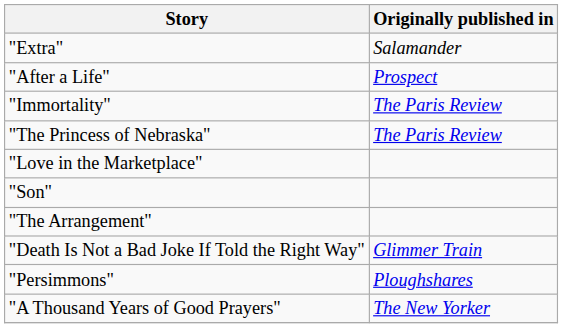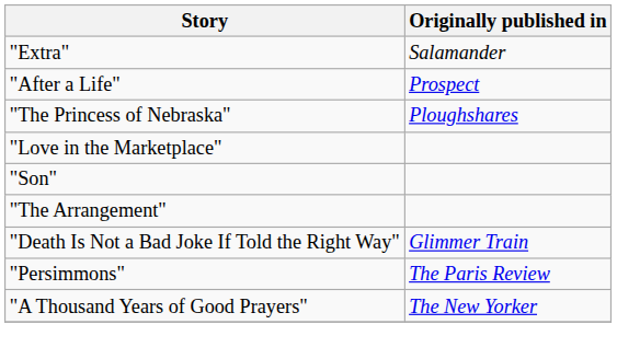 <table class="wikitable">
 <tr>
 <th><strong>Story</strong></th>
 <th><strong>Originally published in</strong></th>
 </tr>
 <tr>
 <td>"Extra"</td>
 <td><em>Salamander</em></td>
 </tr>
 <tr>
 <td>"After a Life"</td>
 <td><em><a href='#'>Prospect</a></em></td>
 </tr>
 <tr>
-<td>"Immortality"</td>
-<td><em><a href='#'>The Paris Review</a></em></td>
-</tr>
-<tr>
 <td>"The Princess of Nebraska"</td>
-<td><em><a href='#'>The Paris Review</a></em></td>
+<td><em><a href='#'>Ploughshares</a></em></td>
 </tr>
 <tr>
 <td>"Love in the Marketplace"</td>
 <td></td>
 </tr>
 <tr>
 <td>"Son"</td>
 <td></td>
 </tr>
 <tr>
 <td>"The Arrangement"</td>
 <td></td>
 </tr>
 <tr>
 <td>"Death Is Not a Bad Joke If Told the Right Way"</td>
 <td><em><a href='#'>Glimmer Train</a></em></td>
 </tr>
 <tr>
 <td>"Persimmons"</td>
-<td><em><a href='#'>Ploughshares</a></em></td>
+<td><em><a href='#'>The Paris Review</a></em></td>
 </tr>
 <tr>
 <td>"A Thousand Years of Good Prayers"</td>
 <td><em><a href='#'>The New Yorker</a></em></td>
 </tr>
 <tr>
 </tr>
 </table>
